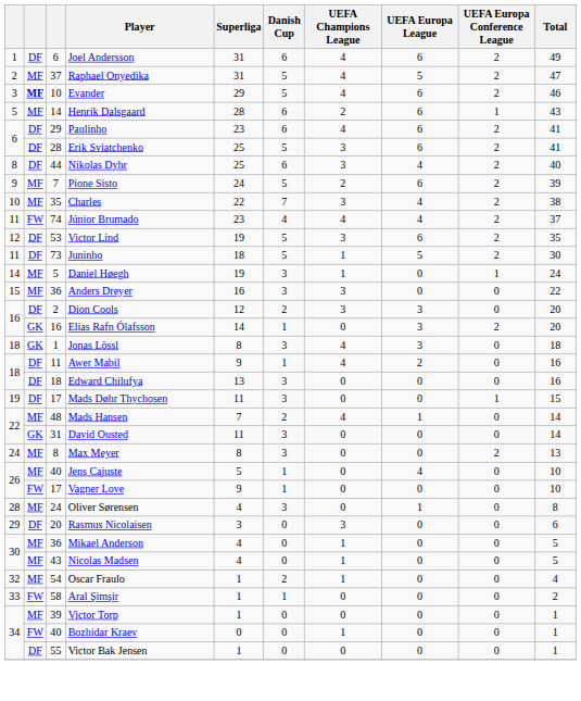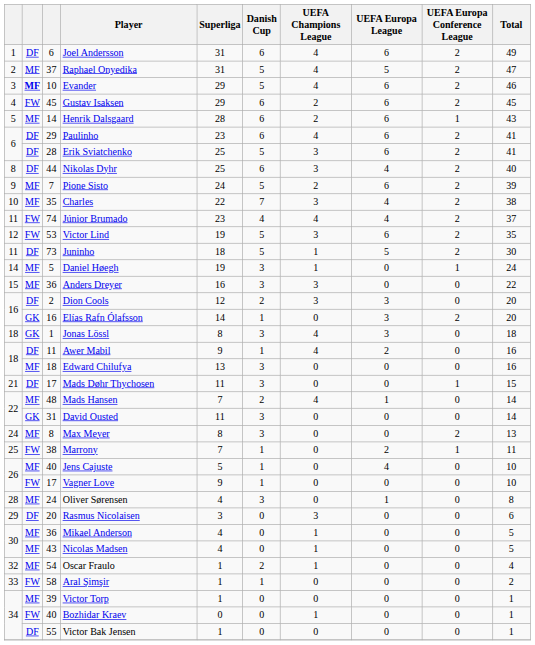 <table class="wikitable sortable" style="font-size: 95%; text-align: center;">
 <tr>
 <th width=20></th>
 <th width=20></th>
 <th width=20></th>
 <th width=200>Player</th>
 <th width=50>Superliga</th>
 <th width=50>Danish Cup</th>
 <th width=100>UEFA Champions League</th>
 <th width=100>UEFA Europa League</th>
 <th width=100>UEFA Europa Conference League</th>
 <th width=50>Total</th>
 </tr>
 <tr>
 <td rowspan=1>1</td>
 <td><a href='#'>DF</a></td>
 <td>6</td>
 <td align=left> <a href='#'>Joel Andersson</a></td>
 <td>31</td>
 <td>6</td>
 <td>4</td>
 <td>6</td>
 <td>2</td>
 <td>49</td>
 </tr>
 <tr>
 <td rowspan=1>2</td>
 <td><a href='#'>MF</a></td>
 <td>37</td>
 <td align=left> <a href='#'>Raphael Onyedika</a></td>
 <td>31</td>
 <td>5</td>
 <td>4</td>
 <td>5</td>
 <td>2</td>
 <td>47</td>
 </tr>
 <tr>
 <td rowspan=1>3</td>
 <td><strong><a href='#'>MF</a></strong></td>
 <td>10</td>
 <td align=left> <a href='#'>Evander</a></td>
 <td>29</td>
 <td>5</td>
 <td>4</td>
 <td>6</td>
 <td>2</td>
 <td>46</td>
+</tr>
+<tr>
+<td rowspan=1>4</td>
+<td><a href='#'>FW</a></td>
+<td>45</td>
+<td align=left> <a href='#'>Gustav Isaksen</a></td>
+<td>29</td>
+<td>6</td>
+<td>2</td>
+<td>6</td>
+<td>2</td>
+<td>45</td>
 </tr>
 <tr>
 <td rowspan=1>5</td>
 <td><a href='#'>MF</a></td>
 <td>14</td>
 <td align=left> <a href='#'>Henrik Dalsgaard</a></td>
 <td>28</td>
 <td>6</td>
 <td>2</td>
 <td>6</td>
 <td>1</td>
 <td>43</td>
 </tr>
 <tr>
 <td rowspan=2>6</td>
 <td><a href='#'>DF</a></td>
 <td>29</td>
 <td align=left> <a href='#'>Paulinho</a></td>
 <td>23</td>
 <td>6</td>
 <td>4</td>
 <td>6</td>
 <td>2</td>
 <td>41</td>
 </tr>
 <tr>
 <td><a href='#'>DF</a></td>
 <td>28</td>
 <td align=left> <a href='#'>Erik Sviatchenko</a></td>
 <td>25</td>
 <td>5</td>
 <td>3</td>
 <td>6</td>
 <td>2</td>
 <td>41</td>
 </tr>
 <tr>
 <td rowspan=1>8</td>
 <td><a href='#'>DF</a></td>
 <td>44</td>
 <td align=left> <a href='#'>Nikolas Dyhr</a></td>
 <td>25</td>
 <td>6</td>
 <td>3</td>
 <td>4</td>
 <td>2</td>
 <td>40</td>
 </tr>
 <tr>
 <td rowspan=1>9</td>
 <td><a href='#'>MF</a></td>
 <td>7</td>
 <td align=left> <a href='#'>Pione Sisto</a></td>
 <td>24</td>
 <td>5</td>
 <td>2</td>
 <td>6</td>
 <td>2</td>
 <td>39</td>
 </tr>
 <tr>
 <td rowspan=1>10</td>
 <td><a href='#'>MF</a></td>
 <td>35</td>
 <td align=left> <a href='#'>Charles</a></td>
 <td>22</td>
 <td>7</td>
 <td>3</td>
 <td>4</td>
 <td>2</td>
 <td>38</td>
 </tr>
 <tr>
 <td rowspan=1>11</td>
 <td><a href='#'>FW</a></td>
 <td>74</td>
 <td align=left> <a href='#'>Júnior Brumado</a></td>
 <td>23</td>
 <td>4</td>
 <td>4</td>
 <td>4</td>
 <td>2</td>
 <td>37</td>
 </tr>
 <tr>
 <td rowspan=1>12</td>
-<td><a href='#'>DF</a></td>
+<td><a href='#'>FW</a></td>
 <td>53</td>
 <td align=left> <a href='#'>Victor Lind</a></td>
 <td>19</td>
 <td>5</td>
 <td>3</td>
 <td>6</td>
 <td>2</td>
 <td>35</td>
 </tr>
 <tr>
 <td rowspan=1>11</td>
 <td><a href='#'>DF</a></td>
 <td>73</td>
 <td align=left> <a href='#'>Juninho</a></td>
 <td>18</td>
 <td>5</td>
 <td>1</td>
 <td>5</td>
 <td>2</td>
 <td>30</td>
 </tr>
 <tr>
 <td rowspan=1>14</td>
 <td><a href='#'>MF</a></td>
 <td>5</td>
 <td align=left> <a href='#'>Daniel Høegh</a></td>
 <td>19</td>
 <td>3</td>
 <td>1</td>
 <td>0</td>
 <td>1</td>
 <td>24</td>
 </tr>
 <tr>
 <td rowspan=1>15</td>
 <td><a href='#'>MF</a></td>
 <td>36</td>
 <td align=left> <a href='#'>Anders Dreyer</a></td>
 <td>16</td>
 <td>3</td>
 <td>3</td>
 <td>0</td>
 <td>0</td>
 <td>22</td>
 </tr>
 <tr>
 <td rowspan=2>16</td>
 <td><a href='#'>DF</a></td>
 <td>2</td>
 <td align=left> <a href='#'>Dion Cools</a></td>
 <td>12</td>
 <td>2</td>
 <td>3</td>
 <td>3</td>
 <td>0</td>
 <td>20</td>
 </tr>
 <tr>
 <td><a href='#'>GK</a></td>
 <td>16</td>
 <td align=left> <a href='#'>Elías Rafn Ólafsson</a></td>
 <td>14</td>
 <td>1</td>
 <td>0</td>
 <td>3</td>
 <td>2</td>
 <td>20</td>
 </tr>
 <tr>
 <td rowspan=1>18</td>
 <td><a href='#'>GK</a></td>
 <td>1</td>
 <td align=left> <a href='#'>Jonas Lössl</a></td>
 <td>8</td>
 <td>3</td>
 <td>4</td>
 <td>3</td>
 <td>0</td>
 <td>18</td>
 </tr>
 <tr>
 <td rowspan=2>18</td>
 <td><a href='#'>DF</a></td>
 <td>11</td>
 <td align=left> <a href='#'>Awer Mabil</a></td>
 <td>9</td>
 <td>1</td>
 <td>4</td>
 <td>2</td>
 <td>0</td>
 <td>16</td>
 </tr>
 <tr>
-<td><a href='#'>DF</a></td>
+<td><a href='#'>MF</a></td>
 <td>18</td>
 <td align=left> <a href='#'>Edward Chilufya</a></td>
 <td>13</td>
 <td>3</td>
 <td>0</td>
 <td>0</td>
 <td>0</td>
 <td>16</td>
 </tr>
 <tr>
-<td rowspan=1>19</td>
+<td rowspan=1>21</td>
 <td><a href='#'>DF</a></td>
 <td>17</td>
 <td align=left> <a href='#'>Mads Døhr Thychosen</a></td>
 <td>11</td>
 <td>3</td>
 <td>0</td>
 <td>0</td>
 <td>1</td>
 <td>15</td>
 </tr>
 <tr>
 <td rowspan=2>22</td>
 <td><a href='#'>MF</a></td>
 <td>48</td>
 <td align=left> <a href='#'>Mads Hansen</a></td>
 <td>7</td>
 <td>2</td>
 <td>4</td>
 <td>1</td>
 <td>0</td>
 <td>14</td>
 </tr>
 <tr>
 <td><a href='#'>GK</a></td>
 <td>31</td>
 <td align=left> <a href='#'>David Ousted</a></td>
 <td>11</td>
 <td>3</td>
 <td>0</td>
 <td>0</td>
 <td>0</td>
 <td>14</td>
 </tr>
 <tr>
 <td rowspan=1>24</td>
 <td><a href='#'>MF</a></td>
 <td>8</td>
 <td align=left> <a href='#'>Max Meyer</a></td>
 <td>8</td>
 <td>3</td>
 <td>0</td>
 <td>0</td>
 <td>2</td>
 <td>13</td>
+</tr>
+<tr>
+<td rowspan=1>25</td>
+<td><a href='#'>FW</a></td>
+<td>38</td>
+<td align=left> <a href='#'>Marrony</a></td>
+<td>7</td>
+<td>1</td>
+<td>0</td>
+<td>2</td>
+<td>1</td>
+<td>11</td>
 </tr>
 <tr>
 <td rowspan=2>26</td>
 <td><a href='#'>MF</a></td>
 <td>40</td>
 <td align=left> <a href='#'>Jens Cajuste</a></td>
 <td>5</td>
 <td>1</td>
 <td>0</td>
 <td>4</td>
 <td>0</td>
 <td>10</td>
 </tr>
 <tr>
 <td><a href='#'>FW</a></td>
 <td>17</td>
 <td align=left> <a href='#'>Vagner Love</a></td>
 <td>9</td>
 <td>1</td>
 <td>0</td>
 <td>0</td>
 <td>0</td>
 <td>10</td>
 </tr>
 <tr>
 <td rowspan=1>28</td>
 <td><a href='#'>MF</a></td>
 <td>24</td>
 <td align=left> Oliver Sørensen</td>
 <td>4</td>
 <td>3</td>
 <td>0</td>
 <td>1</td>
 <td>0</td>
 <td>8</td>
 </tr>
 <tr>
 <td rowspan=1>29</td>
 <td><a href='#'>DF</a></td>
 <td>20</td>
 <td align=left> <a href='#'>Rasmus Nicolaisen</a></td>
 <td>3</td>
 <td>0</td>
 <td>3</td>
 <td>0</td>
 <td>0</td>
 <td>6</td>
 </tr>
 <tr>
 <td rowspan=2>30</td>
 <td><a href='#'>MF</a></td>
 <td>36</td>
 <td align=left> <a href='#'>Mikael Anderson</a></td>
 <td>4</td>
 <td>0</td>
 <td>1</td>
 <td>0</td>
 <td>0</td>
 <td>5</td>
 </tr>
 <tr>
 <td><a href='#'>MF</a></td>
 <td>43</td>
 <td align=left> <a href='#'>Nicolas Madsen</a></td>
 <td>4</td>
 <td>0</td>
 <td>1</td>
 <td>0</td>
 <td>0</td>
 <td>5</td>
 </tr>
 <tr>
 <td rowspan=1>32</td>
 <td><a href='#'>MF</a></td>
 <td>54</td>
 <td align=left> Oscar Fraulo</td>
 <td>1</td>
 <td>2</td>
 <td>1</td>
 <td>0</td>
 <td>0</td>
 <td>4</td>
 </tr>
 <tr>
 <td rowspan=1>33</td>
 <td><a href='#'>FW</a></td>
 <td>58</td>
 <td align=left> <a href='#'>Aral Şimşir</a></td>
 <td>1</td>
 <td>1</td>
 <td>0</td>
 <td>0</td>
 <td>0</td>
 <td>2</td>
 </tr>
 <tr>
 <td rowspan=3>34</td>
 <td><a href='#'>MF</a></td>
 <td>39</td>
 <td align=left> <a href='#'>Victor Torp</a></td>
 <td>1</td>
 <td>0</td>
 <td>0</td>
 <td>0</td>
 <td>0</td>
 <td>1</td>
 </tr>
 <tr>
 <td><a href='#'>FW</a></td>
 <td>40</td>
 <td align=left> <a href='#'>Bozhidar Kraev</a></td>
 <td>0</td>
 <td>0</td>
 <td>1</td>
 <td>0</td>
 <td>0</td>
 <td>1</td>
 </tr>
 <tr>
 <td><a href='#'>DF</a></td>
 <td>55</td>
 <td align=left> Victor Bak Jensen</td>
 <td>1</td>
 <td>0</td>
 <td>0</td>
 <td>0</td>
 <td>0</td>
 <td>1</td>
 </tr>
 <tr>
 </tr>
 </table>
